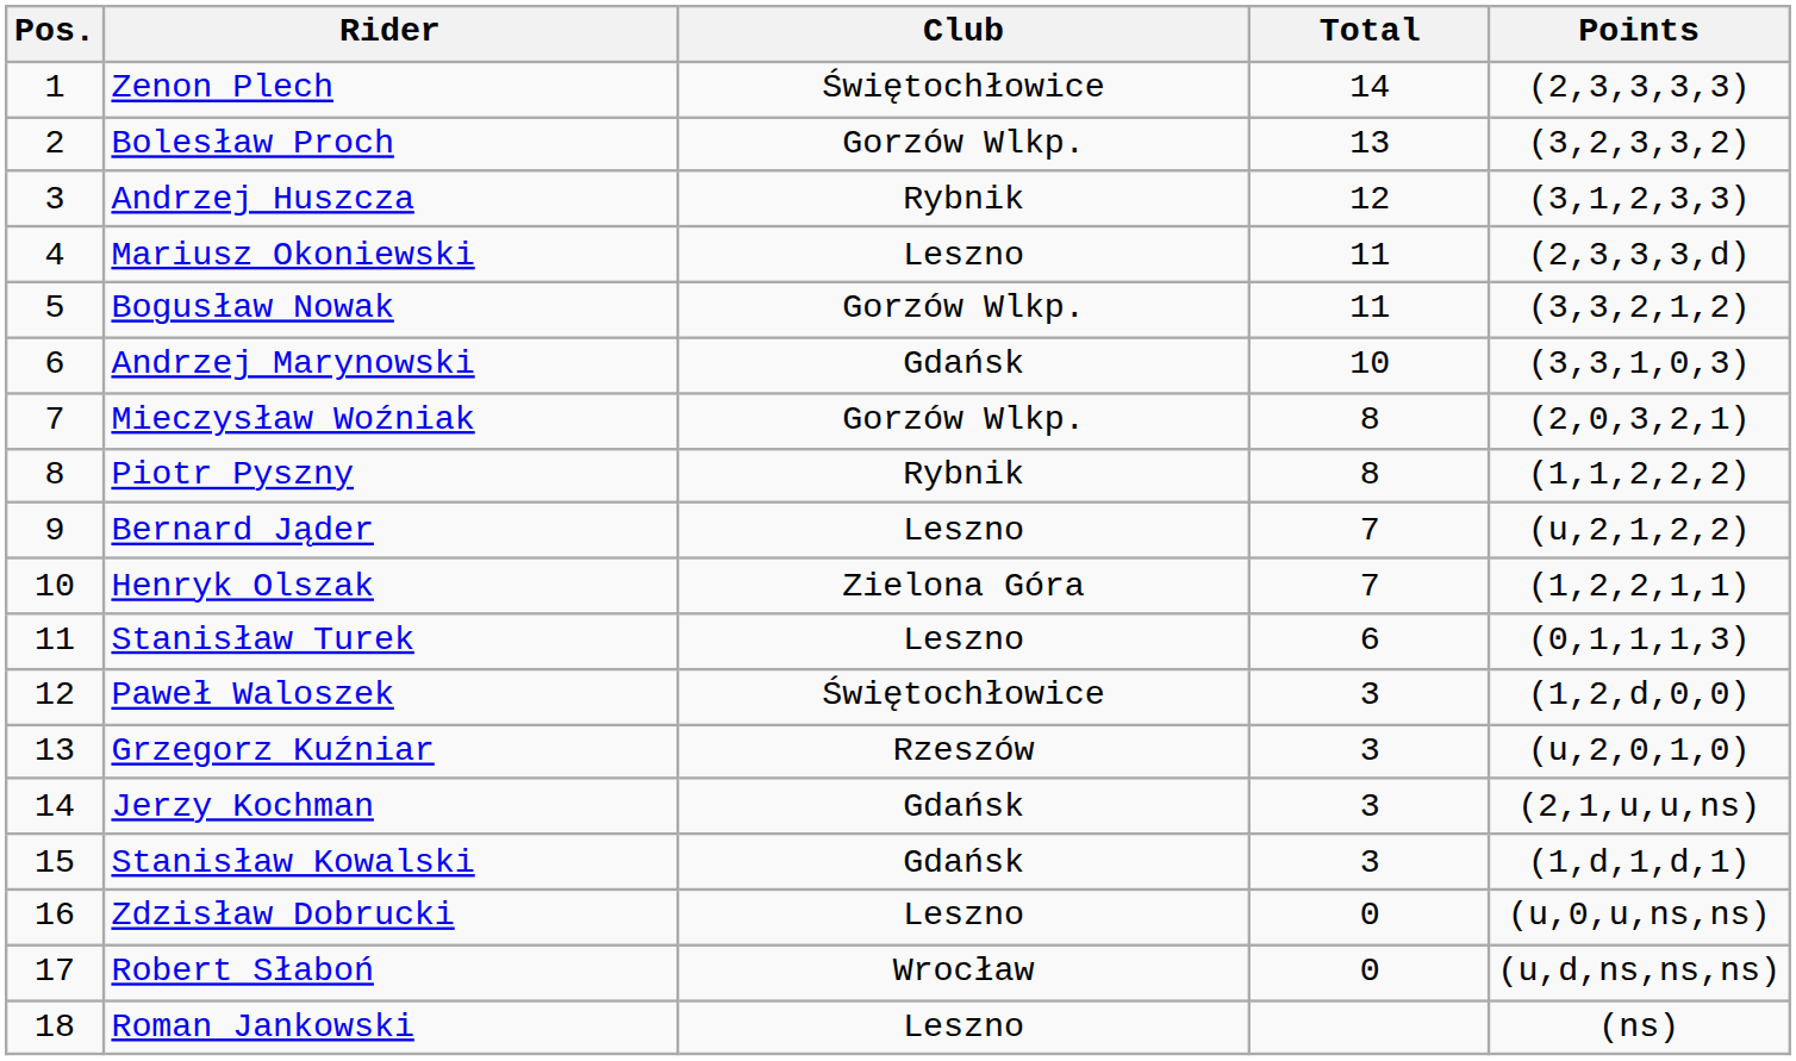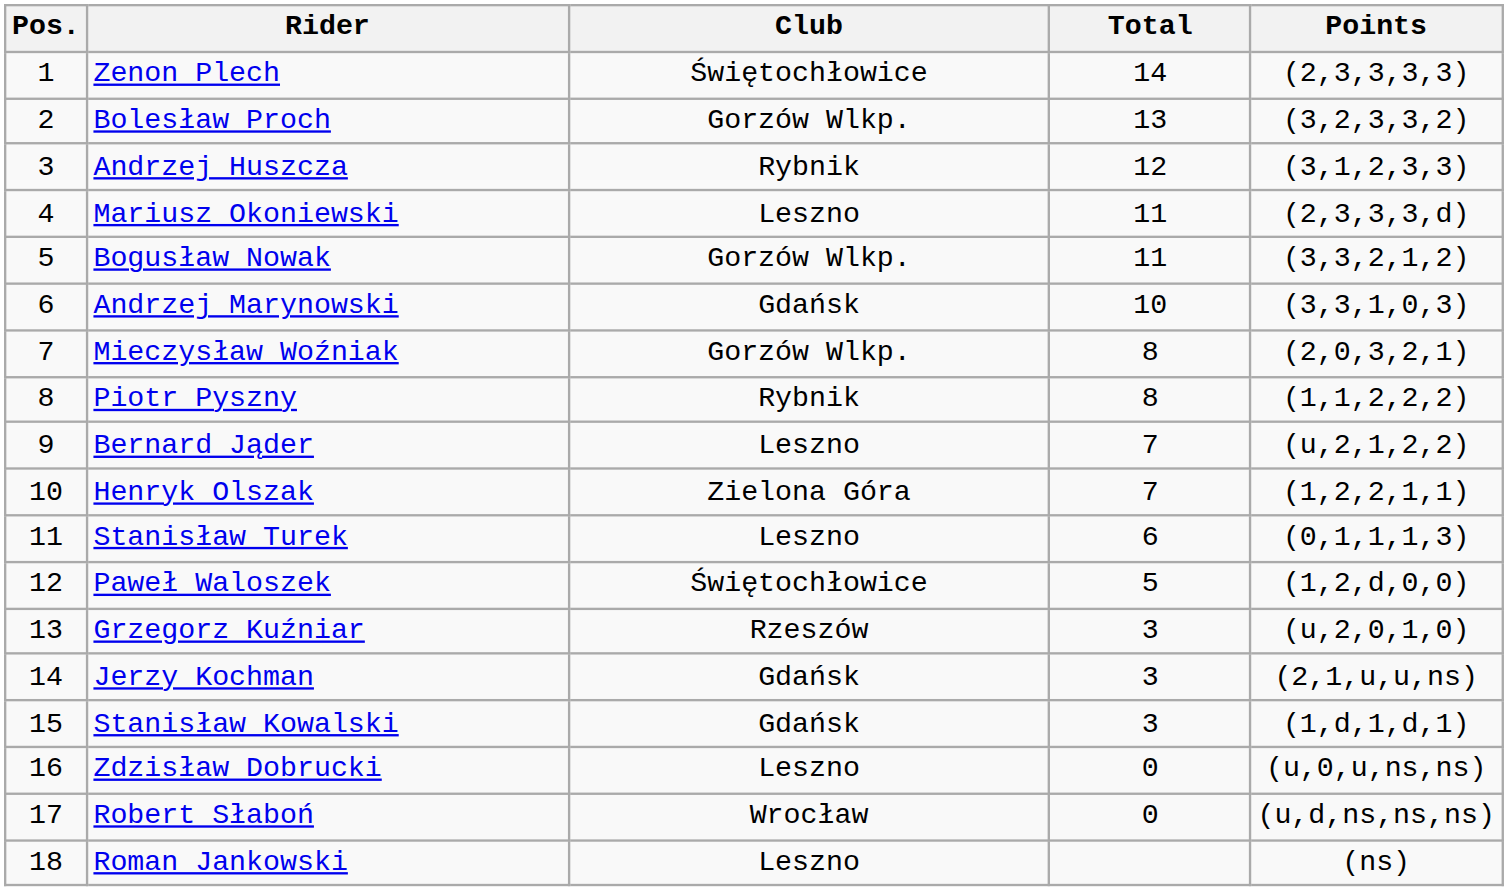 <table class=wikitable style="font-size:93%;">
 <tr>
 <th width=25px>Pos.</th>
 <th width=200px>Rider</th>
 <th width=200px>Club</th>
 <th width=80px>Total</th>
 <th width=100px>Points</th>
 </tr>
 <tr align=center>
 <td>1</td>
 <td align=left><a href='#'>Zenon Plech</a></td>
 <td>Świętochłowice</td>
 <td>14</td>
 <td>(2,3,3,3,3)</td>
 </tr>
 <tr align=center>
 <td>2</td>
 <td align=left><a href='#'>Bolesław Proch</a></td>
 <td>Gorzów Wlkp.</td>
 <td>13</td>
 <td>(3,2,3,3,2)</td>
 </tr>
 <tr align=center>
 <td>3</td>
 <td align=left><a href='#'>Andrzej Huszcza</a></td>
 <td>Rybnik</td>
 <td>12</td>
 <td>(3,1,2,3,3)</td>
 </tr>
 <tr align=center>
 <td>4</td>
 <td align=left><a href='#'>Mariusz Okoniewski</a></td>
 <td>Leszno</td>
 <td>11</td>
 <td>(2,3,3,3,d)</td>
 </tr>
 <tr align=center>
 <td>5</td>
 <td align=left><a href='#'>Bogusław Nowak</a></td>
 <td>Gorzów Wlkp.</td>
 <td>11</td>
 <td>(3,3,2,1,2)</td>
 </tr>
 <tr align=center>
 <td>6</td>
 <td align=left><a href='#'>Andrzej Marynowski</a></td>
 <td>Gdańsk</td>
 <td>10</td>
 <td>(3,3,1,0,3)</td>
 </tr>
 <tr align=center>
 <td>7</td>
 <td align=left><a href='#'>Mieczysław Woźniak</a></td>
 <td>Gorzów Wlkp.</td>
 <td>8</td>
 <td>(2,0,3,2,1)</td>
 </tr>
 <tr align=center>
 <td>8</td>
 <td align=left><a href='#'>Piotr Pyszny</a></td>
 <td>Rybnik</td>
 <td>8</td>
 <td>(1,1,2,2,2)</td>
 </tr>
 <tr align=center>
 <td>9</td>
 <td align=left><a href='#'>Bernard Jąder</a></td>
 <td>Leszno</td>
 <td>7</td>
 <td>(u,2,1,2,2)</td>
 </tr>
 <tr align=center>
 <td>10</td>
 <td align=left><a href='#'>Henryk Olszak</a></td>
 <td>Zielona Góra</td>
 <td>7</td>
 <td>(1,2,2,1,1)</td>
 </tr>
 <tr align=center>
 <td>11</td>
 <td align=left><a href='#'>Stanisław Turek</a></td>
 <td>Leszno</td>
 <td>6</td>
 <td>(0,1,1,1,3)</td>
 </tr>
 <tr align=center>
 <td>12</td>
 <td align=left><a href='#'>Paweł Waloszek</a></td>
 <td>Świętochłowice</td>
-<td>3</td>
+<td>5</td>
 <td>(1,2,d,0,0)</td>
 </tr>
 <tr align=center>
 <td>13</td>
 <td align=left><a href='#'>Grzegorz Kuźniar</a></td>
 <td>Rzeszów</td>
 <td>3</td>
 <td>(u,2,0,1,0)</td>
 </tr>
 <tr align=center>
 <td>14</td>
 <td align=left><a href='#'>Jerzy Kochman</a></td>
 <td>Gdańsk</td>
 <td>3</td>
 <td>(2,1,u,u,ns)</td>
 </tr>
 <tr align=center>
 <td>15</td>
 <td align=left><a href='#'>Stanisław Kowalski</a></td>
 <td>Gdańsk</td>
 <td>3</td>
 <td>(1,d,1,d,1)</td>
 </tr>
 <tr align=center>
 <td>16</td>
 <td align=left><a href='#'>Zdzisław Dobrucki</a></td>
 <td>Leszno</td>
 <td>0</td>
 <td>(u,0,u,ns,ns)</td>
 </tr>
 <tr align=center>
 <td>17</td>
 <td align=left><a href='#'>Robert Słaboń</a></td>
 <td>Wrocław</td>
 <td>0</td>
 <td>(u,d,ns,ns,ns)</td>
 </tr>
 <tr align=center>
 <td>18</td>
 <td align=left><a href='#'>Roman Jankowski</a></td>
 <td>Leszno</td>
 <td></td>
 <td>(ns)</td>
 </tr>
 </table>
